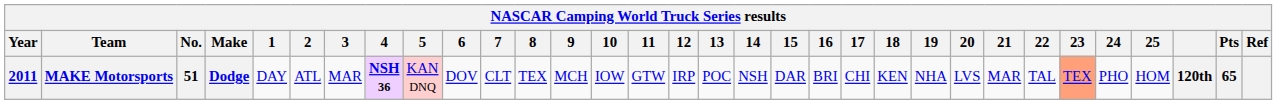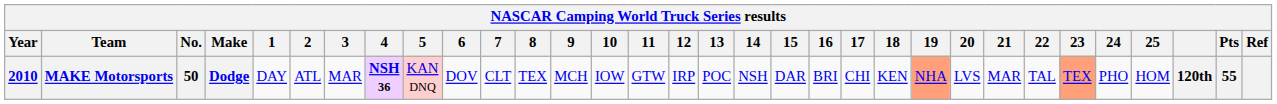 <table class="wikitable" style="text-align:center; font-size:75%">
 <tr>
 <th colspan="34"><a href='#'>NASCAR Camping World Truck Series</a> results</th>
 </tr>
 <tr>
 <th>Year</th>
 <th>Team</th>
 <th>No.</th>
 <th>Make</th>
 <th>1</th>
 <th>2</th>
 <th>3</th>
 <th>4</th>
 <th>5</th>
 <th>6</th>
 <th>7</th>
 <th>8</th>
 <th>9</th>
 <th>10</th>
 <th>11</th>
 <th>12</th>
 <th>13</th>
 <th>14</th>
 <th>15</th>
 <th>16</th>
 <th>17</th>
 <th>18</th>
 <th>19</th>
 <th>20</th>
 <th>21</th>
 <th>22</th>
 <th>23</th>
 <th>24</th>
 <th>25</th>
 <th></th>
 <th>Pts</th>
 <th>Ref</th>
 </tr>
 <tr>
-<th><a href='#'>2011</a></th>
+<th><a href='#'>2010</a></th>
 <th><a href='#'>MAKE Motorsports</a></th>
-<th>51</th>
+<th>50</th>
 <th><a href='#'>Dodge</a></th>
 <td><a href='#'>DAY</a></td>
 <td><a href='#'>ATL</a></td>
 <td><a href='#'>MAR</a></td>
 <td style="background:#EFCFFF;"><strong><a href='#'>NSH</a><br><small>36</small></strong></td>
 <td style="background:#FFCFCF;"><a href='#'>KAN</a><br><small>DNQ</small></td>
 <td><a href='#'>DOV</a></td>
 <td><a href='#'>CLT</a></td>
 <td><a href='#'>TEX</a></td>
 <td><a href='#'>MCH</a></td>
 <td><a href='#'>IOW</a></td>
 <td><a href='#'>GTW</a></td>
 <td><a href='#'>IRP</a></td>
 <td><a href='#'>POC</a></td>
 <td><a href='#'>NSH</a></td>
 <td><a href='#'>DAR</a></td>
 <td><a href='#'>BRI</a></td>
 <td><a href='#'>CHI</a></td>
 <td><a href='#'>KEN</a></td>
-<td><a href='#'>NHA</a></td>
+<td style="background: lightsalmon;"><a href='#'>NHA</a></td>
 <td><a href='#'>LVS</a></td>
 <td><a href='#'>MAR</a></td>
 <td><a href='#'>TAL</a></td>
 <td style="background: lightsalmon;"><a href='#'>TEX</a></td>
 <td><a href='#'>PHO</a></td>
 <td><a href='#'>HOM</a></td>
 <th>120th</th>
-<th>65</th>
+<th>55</th>
 <th></th>
 </tr>
 </table>
